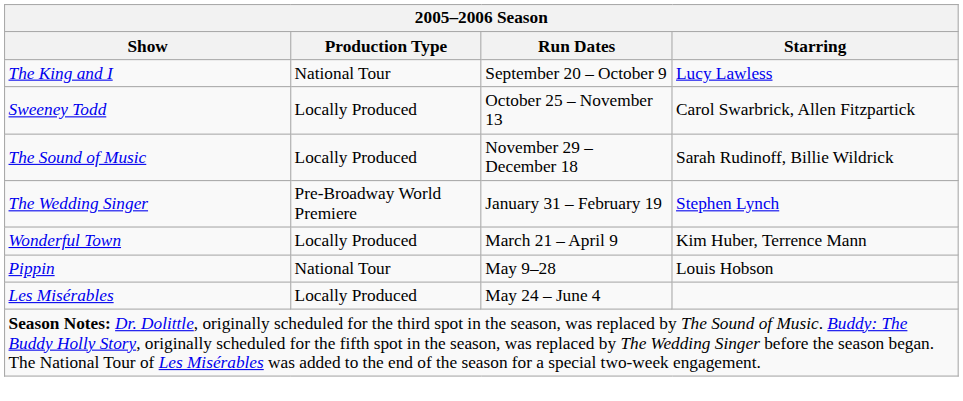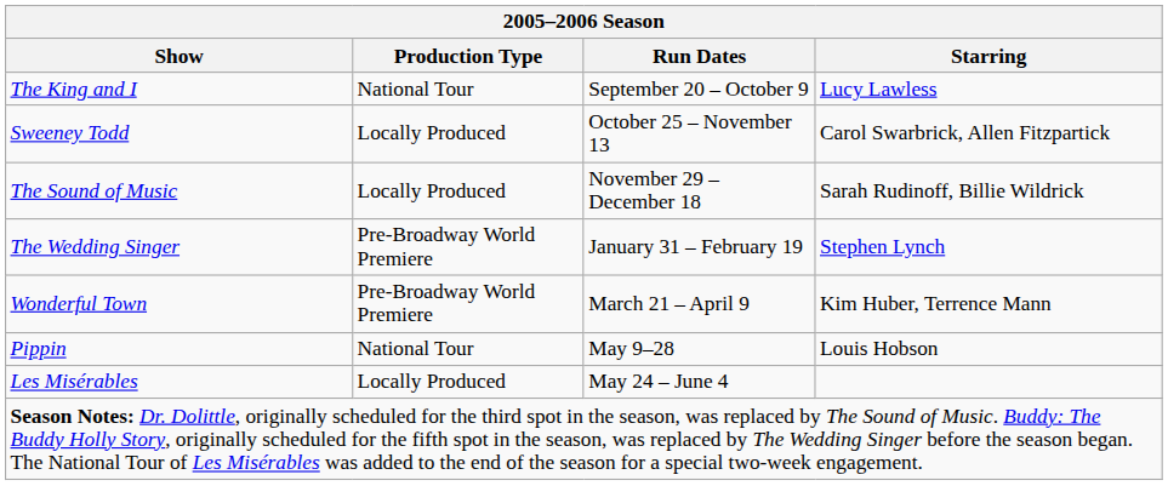 <table class="wikitable collapsible autocollapse" width="100%">
 <tr>
 <th colspan="4">2005–2006 Season</th>
 </tr>
 <tr>
 <th width=30%>Show</th>
 <th width=20%>Production Type</th>
 <th width=20%>Run Dates</th>
 <th width=30%>Starring</th>
 </tr>
 <tr>
 <td><em><a href='#'>The King and I</a></em></td>
 <td>National Tour</td>
 <td>September 20 – October 9</td>
 <td><a href='#'>Lucy Lawless</a></td>
 </tr>
 <tr>
 <td><em><a href='#'>Sweeney Todd</a></em></td>
 <td>Locally Produced</td>
 <td>October 25 – November 13</td>
 <td>Carol Swarbrick, Allen Fitzpartick</td>
 </tr>
 <tr>
 <td><em><a href='#'>The Sound of Music</a></em></td>
 <td>Locally Produced</td>
 <td>November 29 – December 18</td>
 <td>Sarah Rudinoff, Billie Wildrick</td>
 </tr>
 <tr>
 <td><em><a href='#'>The Wedding Singer</a></em></td>
 <td>Pre-Broadway World Premiere</td>
 <td>January 31 – February 19</td>
 <td><a href='#'>Stephen Lynch</a></td>
 </tr>
 <tr>
 <td><em><a href='#'>Wonderful Town</a></em></td>
-<td>Locally Produced</td>
+<td>Pre-Broadway World Premiere</td>
 <td>March 21 – April 9</td>
 <td>Kim Huber, Terrence Mann</td>
 </tr>
 <tr>
 <td><em><a href='#'>Pippin</a></em></td>
 <td>National Tour</td>
 <td>May 9–28</td>
 <td>Louis Hobson</td>
 </tr>
 <tr>
 <td><em><a href='#'>Les Misérables</a></em></td>
 <td>Locally Produced</td>
 <td>May 24 – June 4</td>
 <td></td>
 </tr>
 <tr>
 <td colspan="4"><strong>Season Notes:</strong> <em><a href='#'>Dr. Dolittle</a></em>, originally scheduled for the third spot in the season, was replaced by <em>The Sound of Music</em>. <em><a href='#'>Buddy: The Buddy Holly Story</a></em>, originally scheduled for the fifth spot in the season, was replaced by <em>The Wedding Singer</em> before the season began. The National Tour of <em><a href='#'>Les Misérables</a></em> was added to the end of the season for a special two-week engagement.</td>
 </tr>
 </table>
